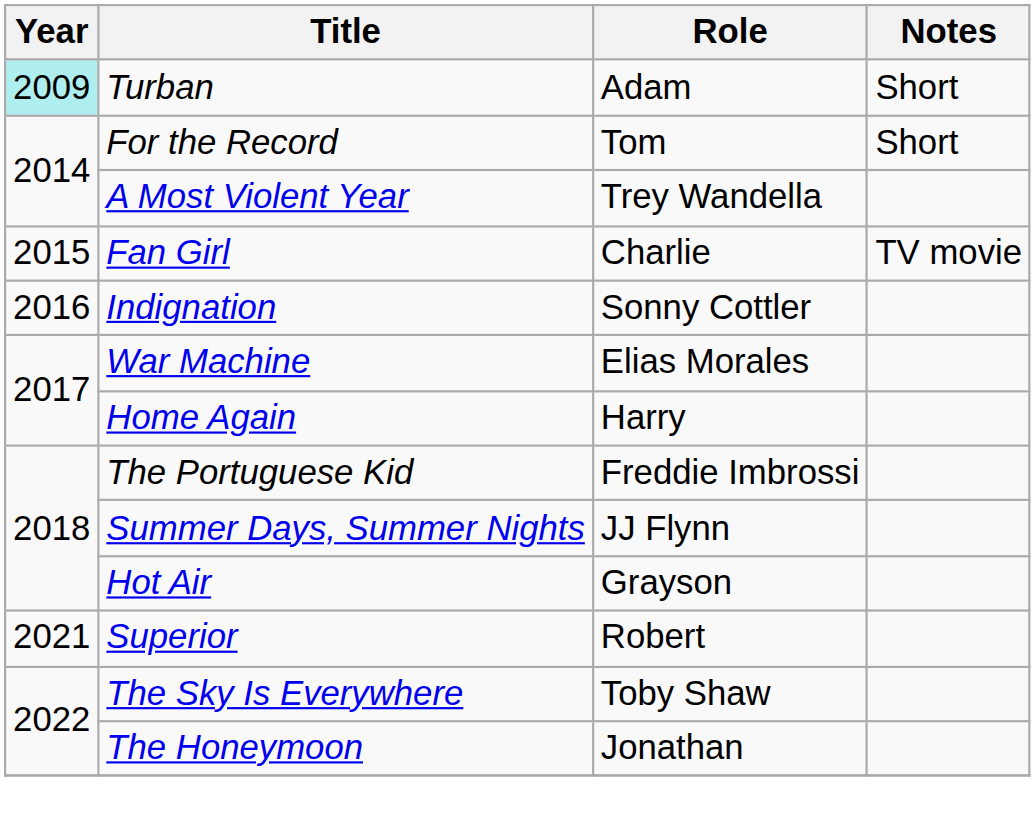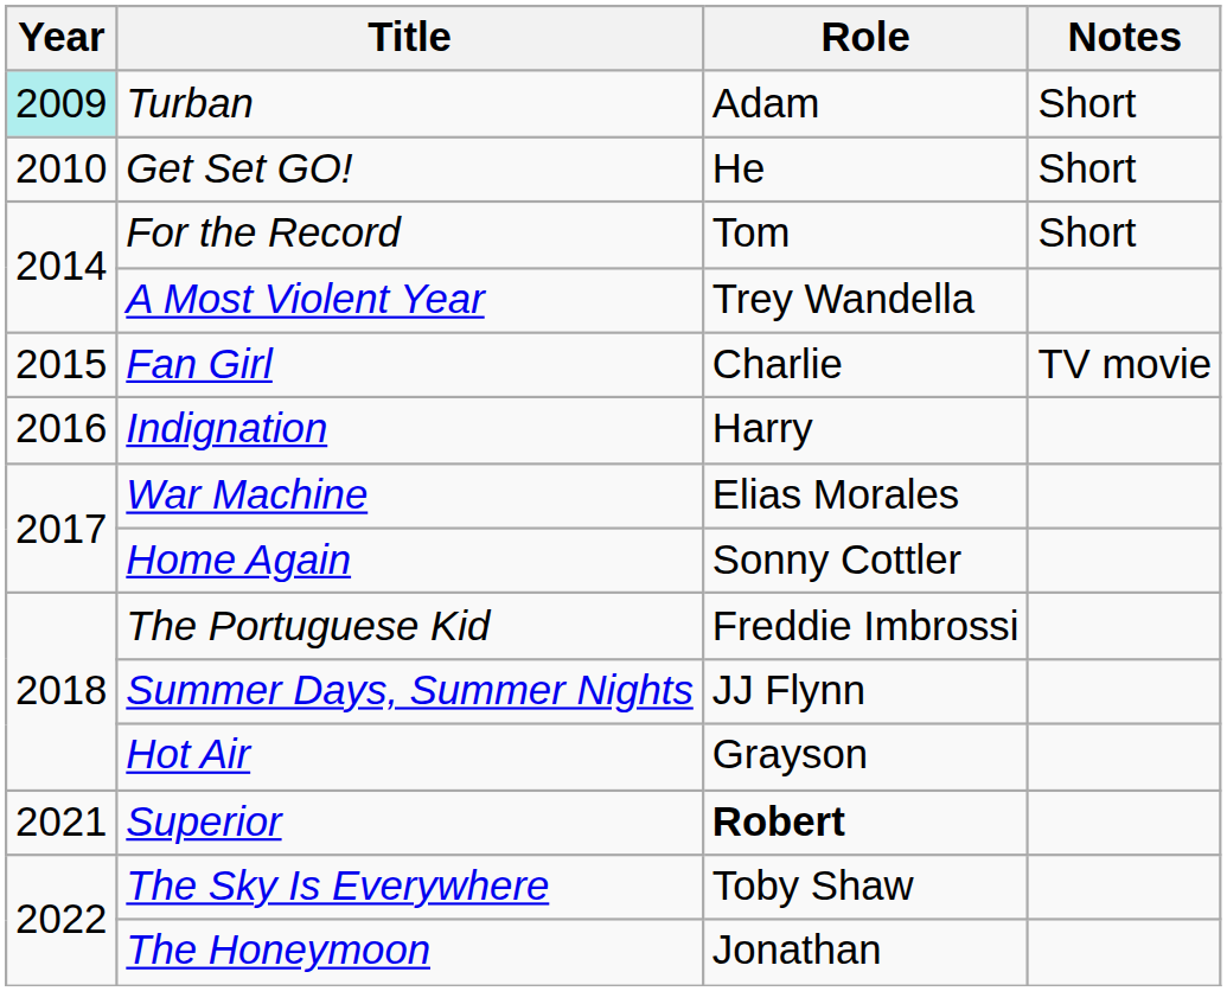 <table class="wikitable sortable">
 <tr>
 <th>Year</th>
 <th>Title</th>
 <th>Role</th>
 <th>Notes</th>
 </tr>
 <tr>
 <td style="background: paleturquoise;">2009</td>
 <td><em>Turban</em></td>
 <td>Adam</td>
+<td>Short</td>
+</tr>
+<tr>
+<td>2010</td>
+<td><em>Get Set GO!</em></td>
+<td>He</td>
 <td>Short</td>
 </tr>
 <tr>
 <td rowspan="2">2014</td>
 <td><em>For the Record</em></td>
 <td>Tom</td>
 <td>Short</td>
 </tr>
 <tr>
 <td><em><a href='#'>A Most Violent Year</a></em></td>
 <td>Trey Wandella</td>
 <td></td>
 </tr>
 <tr>
 <td>2015</td>
 <td><em><a href='#'>Fan Girl</a></em></td>
 <td>Charlie</td>
 <td>TV movie</td>
 </tr>
 <tr>
 <td>2016</td>
 <td><em><a href='#'>Indignation</a></em></td>
-<td>Sonny Cottler</td>
+<td>Harry</td>
 <td></td>
 </tr>
 <tr>
 <td rowspan="2">2017</td>
 <td><em><a href='#'>War Machine</a></em></td>
 <td>Elias Morales</td>
 <td></td>
 </tr>
 <tr>
 <td><em><a href='#'>Home Again</a></em></td>
-<td>Harry</td>
+<td>Sonny Cottler</td>
 <td></td>
 </tr>
 <tr>
 <td rowspan="3">2018</td>
 <td><em>The Portuguese Kid</em></td>
 <td>Freddie Imbrossi</td>
 <td></td>
 </tr>
 <tr>
 <td><em><a href='#'>Summer Days, Summer Nights</a></em></td>
 <td>JJ Flynn</td>
 <td></td>
 </tr>
 <tr>
 <td><em><a href='#'>Hot Air</a></em></td>
 <td>Grayson</td>
 <td></td>
 </tr>
 <tr>
 <td>2021</td>
 <td><em><a href='#'>Superior</a></em></td>
-<td>Robert</td>
+<td><strong>Robert</strong></td>
 <td></td>
 </tr>
 <tr>
 <td rowspan="2">2022</td>
 <td><em><a href='#'>The Sky Is Everywhere</a></em></td>
 <td>Toby Shaw</td>
 <td></td>
 </tr>
 <tr>
 <td><em><a href='#'>The Honeymoon</a></em></td>
 <td>Jonathan</td>
 <td></td>
 </tr>
 <tr>
 </tr>
 </table>
